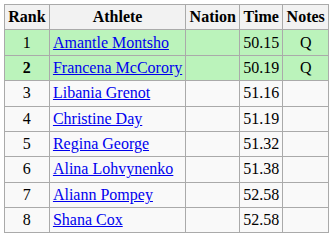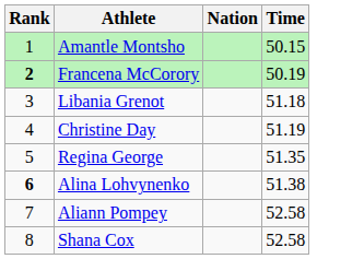 <table class="wikitable sortable" style="text-align:center">
 <tr>
 <th>Rank</th>
 <th>Athlete</th>
 <th>Nation</th>
 <th>Time</th>
-<th>Notes</th>
 </tr>
 <tr bgcolor=#bbf3bb>
 <td>1</td>
 <td align=left><a href='#'>Amantle Montsho</a></td>
 <td align=left></td>
 <td>50.15</td>
-<td>Q</td>
 </tr>
 <tr bgcolor=#bbf3bb>
 <td><strong>2</strong></td>
 <td align=left><a href='#'>Francena McCorory</a></td>
 <td align=left></td>
 <td>50.19</td>
-<td>Q</td>
 </tr>
 <tr>
 <td>3</td>
 <td align=left><a href='#'>Libania Grenot</a></td>
 <td align=left></td>
-<td>51.16</td>
-<td></td>
+<td>51.18</td>
 </tr>
 <tr>
 <td>4</td>
 <td align=left><a href='#'>Christine Day</a></td>
 <td align=left></td>
 <td>51.19</td>
-<td></td>
 </tr>
 <tr>
 <td>5</td>
 <td align=left><a href='#'>Regina George</a></td>
 <td align=left></td>
-<td>51.32</td>
-<td></td>
+<td>51.35</td>
 </tr>
 <tr>
-<td>6</td>
+<td><strong>6</strong></td>
 <td align=left><a href='#'>Alina Lohvynenko</a></td>
 <td align=left></td>
 <td>51.38</td>
-<td></td>
 </tr>
 <tr>
 <td>7</td>
 <td align=left><a href='#'>Aliann Pompey</a></td>
 <td align=left></td>
 <td>52.58</td>
-<td></td>
 </tr>
 <tr>
 <td>8</td>
 <td align=left><a href='#'>Shana Cox</a></td>
 <td align=left></td>
 <td>52.58</td>
-<td></td>
 </tr>
 </table>
